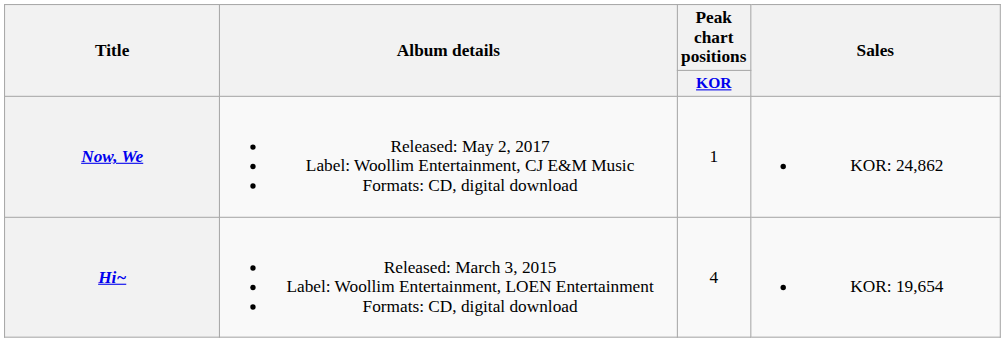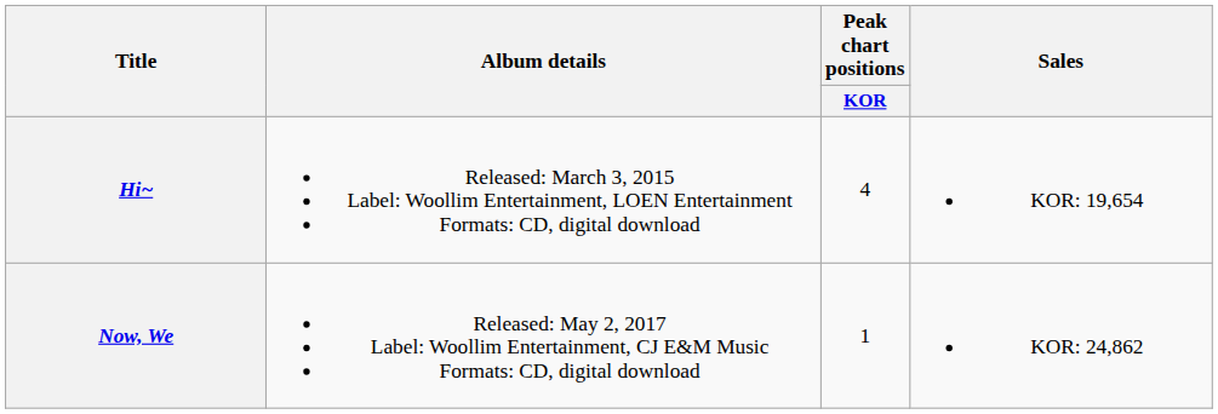 <table class="wikitable plainrowheaders" style="text-align:center;">
 <tr>
 <th rowspan="2" style="width:12em;">Title</th>
 <th rowspan="2" style="width:26em;">Album details</th>
 <th colspan="1">Peak chart positions</th>
 <th rowspan="2" style="width:14em;">Sales</th>
 </tr>
 <tr>
 <th scope="col" style="width:3em;font-size:90%;"><a href='#'>KOR</a><br></th>
 </tr>
 <tr>
+<th scope="row"><em><a href='#'>Hi~</a></em></th>
+<td><br><ul><li>Released: March 3, 2015</li><li>Label: Woollim Entertainment, LOEN Entertainment</li><li>Formats: CD, digital download</li></ul></td>
+<td>4</td>
+<td><br><ul><li>KOR: 19,654</li></ul></td>
+</tr>
+<tr>
 <th scope="row"><em><a href='#'>Now, We</a></em></th>
 <td><br><ul><li>Released: May 2, 2017</li><li>Label: Woollim Entertainment, CJ E&M Music</li><li>Formats: CD, digital download</li></ul></td>
 <td>1</td>
 <td><br><ul><li>KOR: 24,862</li></ul></td>
 </tr>
-<tr>
-<th scope="row"><em><a href='#'>Hi~</a></em></th>
-<td><br><ul><li>Released: March 3, 2015</li><li>Label: Woollim Entertainment, LOEN Entertainment</li><li>Formats: CD, digital download</li></ul></td>
-<td>4</td>
-<td><br><ul><li>KOR: 19,654</li></ul></td>
-</tr>
 </table>
